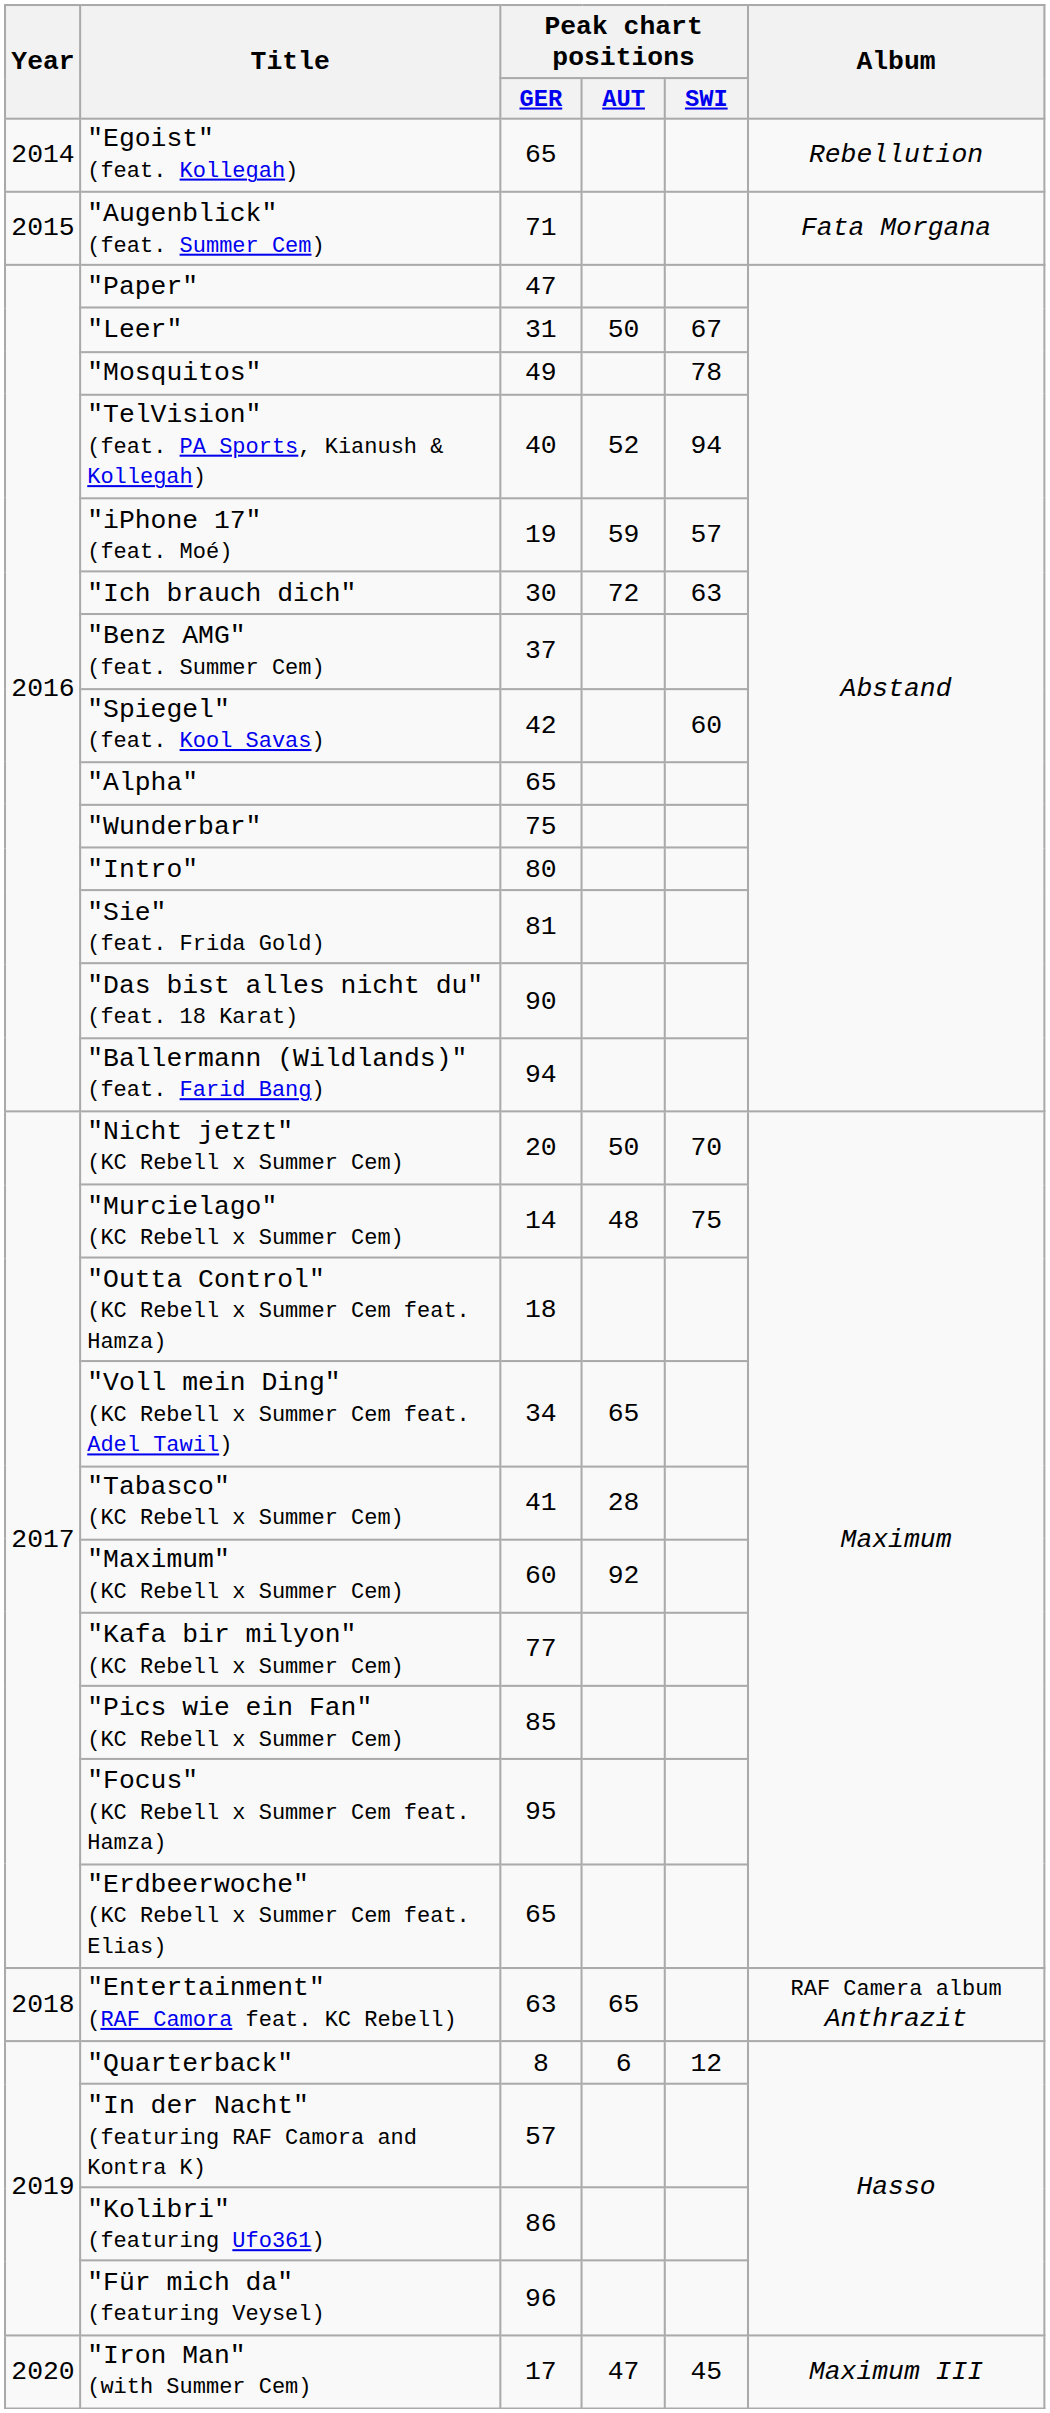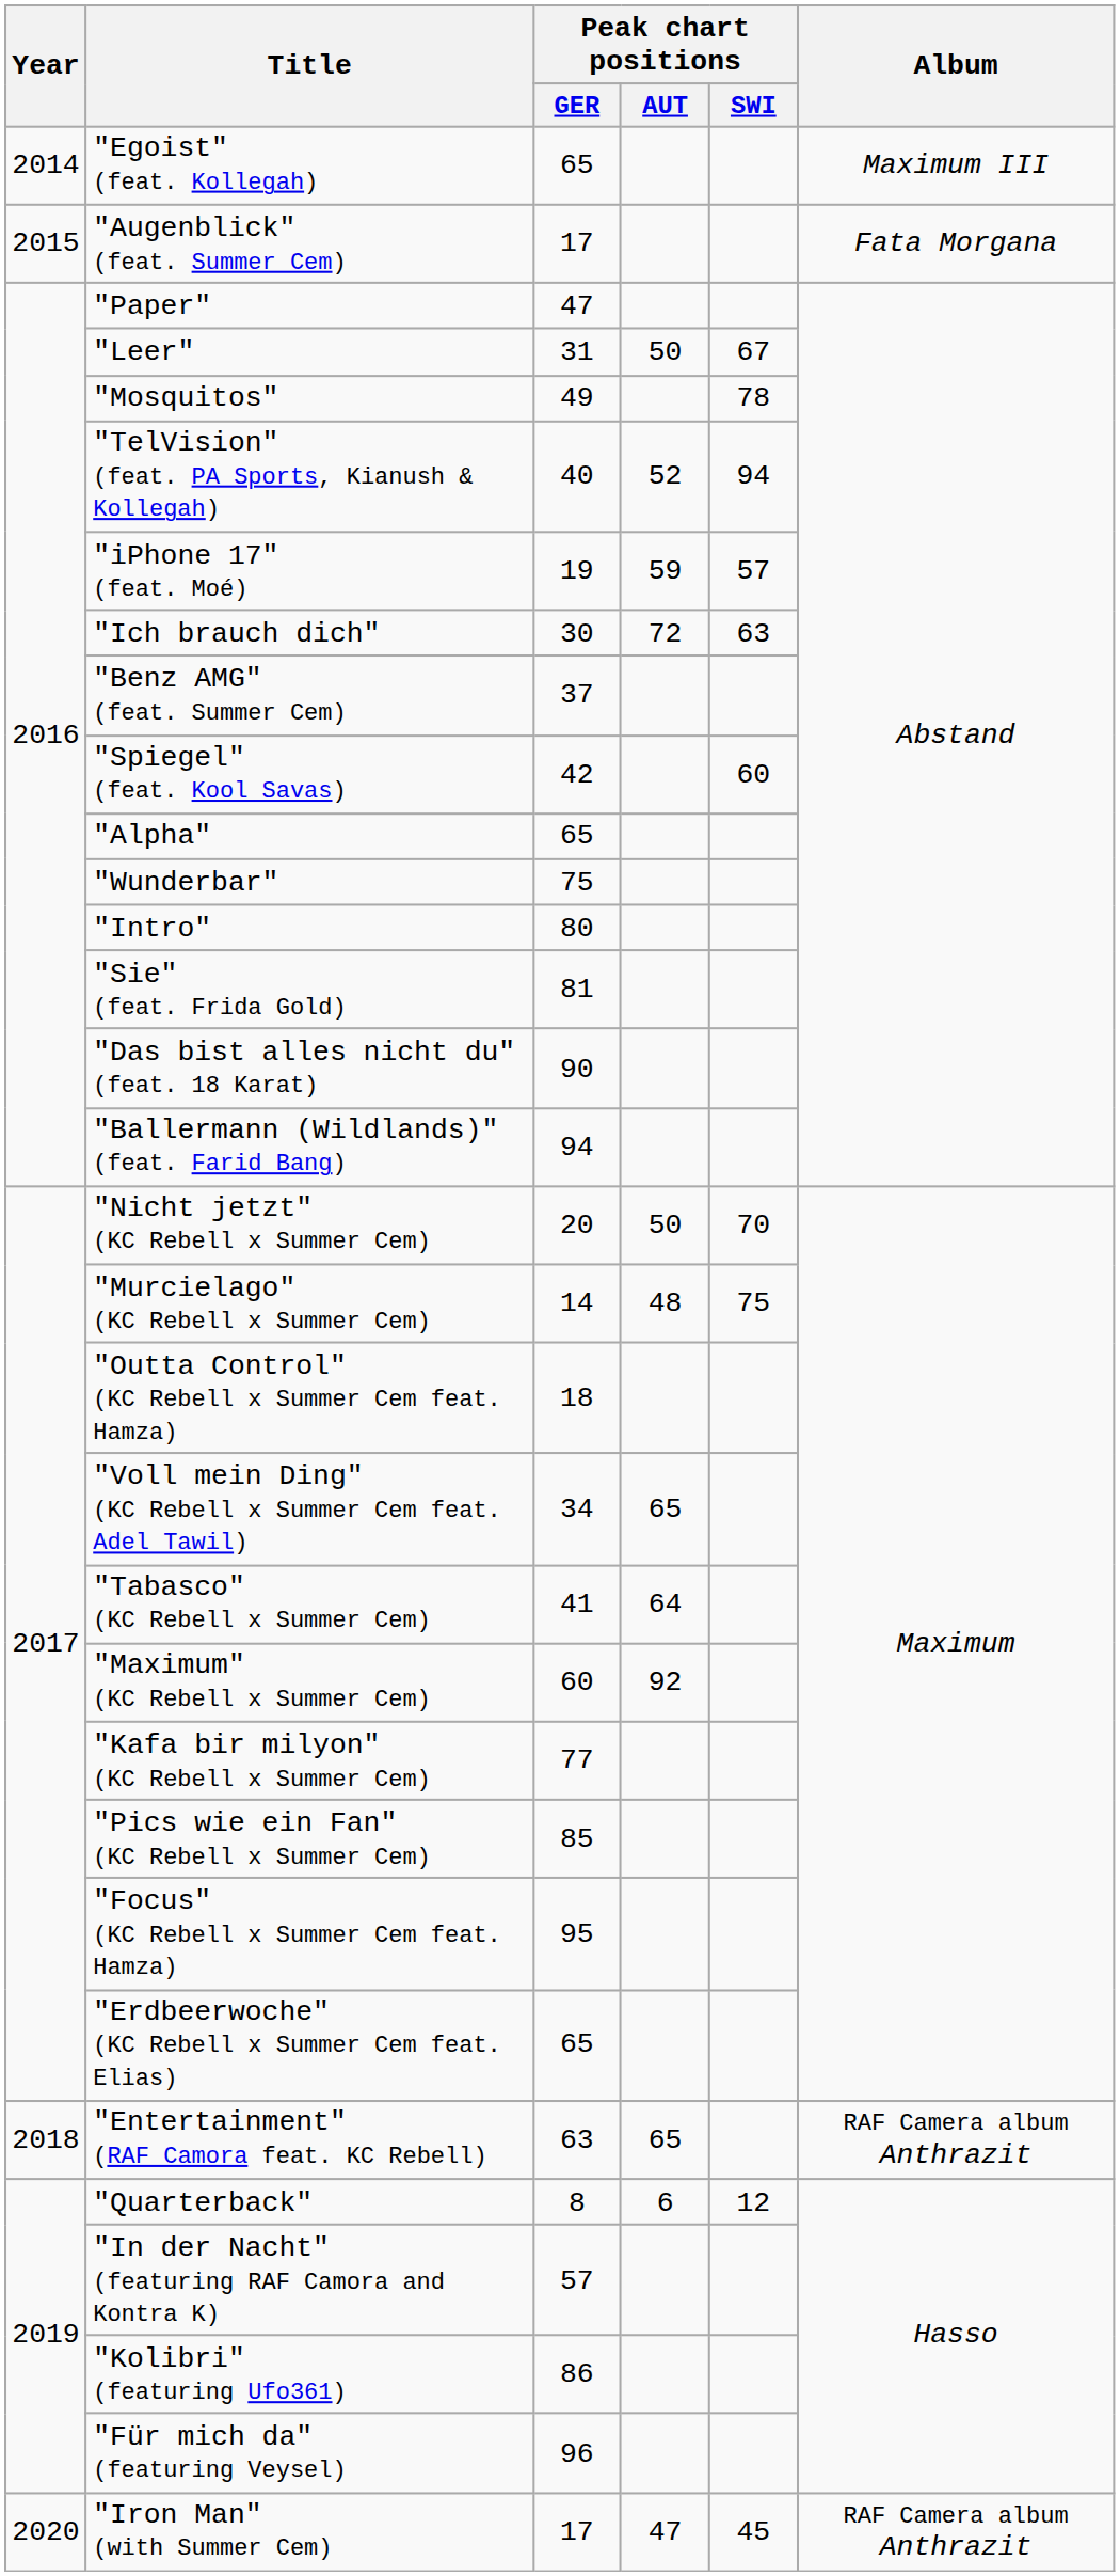 <table class="wikitable">
 <tr style="background: #eeeeee;">
 <th style="width: 20px;" rowspan="2">Year</th>
 <th style="width: 200px;" rowspan="2">Title</th>
 <th colspan="3">Peak chart positions</th>
 <th style="width: 140px;" rowspan="2">Album</th>
 </tr>
 <tr style="background: #eeeeee;">
 <th scope="col" style="width:3em;font-size:90%;"><a href='#'>GER</a><br></th>
 <th scope="col" style="width:3em;font-size:90%;"><a href='#'>AUT</a><br></th>
 <th scope="col" style="width:3em;font-size:90%;"><a href='#'>SWI</a><br></th>
 </tr>
 <tr>
 <td>2014</td>
 <td>"Egoist" <br><small>(feat. <a href='#'>Kollegah</a>)</small></td>
 <td align="center">65</td>
 <td align="center"></td>
 <td align="center"></td>
-<td align="center" rowspan=1><em>Rebellution</em></td>
+<td align="center"><em>Maximum III</em></td>
 </tr>
 <tr>
 <td>2015</td>
 <td>"Augenblick" <br><small>(feat. <a href='#'>Summer Cem</a>)</small></td>
-<td align="center">71</td>
+<td align="center">17</td>
 <td align="center"></td>
 <td align="center"></td>
 <td align="center" rowspan=1><em>Fata Morgana</em></td>
 </tr>
 <tr>
 <td rowspan=14>2016</td>
 <td>"Paper"</td>
 <td align="center">47</td>
 <td align="center"></td>
 <td align="center"></td>
 <td align="center" rowspan=14><em>Abstand</em></td>
 </tr>
 <tr>
 <td>"Leer"</td>
 <td align="center">31</td>
 <td align="center">50</td>
 <td align="center">67</td>
 </tr>
 <tr>
 <td>"Mosquitos"</td>
 <td align="center">49</td>
 <td align="center"></td>
 <td align="center">78</td>
 </tr>
 <tr>
 <td>"TelVision"  <br><small>(feat. <a href='#'>PA Sports</a>, Kianush & <a href='#'>Kollegah</a>)</small></td>
 <td align="center">40</td>
 <td align="center">52</td>
 <td align="center">94</td>
 </tr>
 <tr>
 <td>"iPhone 17"  <br><small>(feat. Moé)</small></td>
 <td align="center">19</td>
 <td align="center">59</td>
 <td align="center">57</td>
 </tr>
 <tr>
 <td>"Ich brauch dich"</td>
 <td align="center">30</td>
 <td align="center">72</td>
 <td align="center">63</td>
 </tr>
 <tr>
 <td>"Benz AMG" <br><small>(feat. Summer Cem)</small></td>
 <td align="center">37</td>
 <td align="center"></td>
 <td align="center"></td>
 </tr>
 <tr>
 <td>"Spiegel" <br><small>(feat. <a href='#'>Kool Savas</a>)</small></td>
 <td align="center">42</td>
 <td align="center"></td>
 <td align="center">60</td>
 </tr>
 <tr>
 <td>"Alpha"</td>
 <td align="center">65</td>
 <td align="center"></td>
 <td align="center"></td>
 </tr>
 <tr>
 <td>"Wunderbar"</td>
 <td align="center">75</td>
 <td align="center"></td>
 <td align="center"></td>
 </tr>
 <tr>
 <td>"Intro"</td>
 <td align="center">80</td>
 <td align="center"></td>
 <td align="center"></td>
 </tr>
 <tr>
 <td>"Sie" <br><small>(feat. Frida Gold)</small></td>
 <td align="center">81</td>
 <td align="center"></td>
 <td align="center"></td>
 </tr>
 <tr>
 <td>"Das bist alles nicht du" <br><small>(feat. 18 Karat)</small></td>
 <td align="center">90</td>
 <td align="center"></td>
 <td align="center"></td>
 </tr>
 <tr>
 <td>"Ballermann (Wildlands)" <br><small>(feat. <a href='#'>Farid Bang</a>)</small></td>
 <td align="center">94</td>
 <td align="center"></td>
 <td align="center"></td>
 </tr>
 <tr>
 <td rowspan=10>2017</td>
 <td>"Nicht jetzt" <br><small>(KC Rebell x Summer Cem)</small></td>
 <td align="center">20</td>
 <td align="center">50</td>
 <td align="center">70</td>
 <td align="center" rowspan=10><em>Maximum</em></td>
 </tr>
 <tr>
 <td>"Murcielago" <br><small>(KC Rebell x Summer Cem)</small></td>
 <td align="center">14</td>
 <td align="center">48</td>
 <td align="center">75</td>
 </tr>
 <tr>
 <td>"Outta Control" <br><small>(KC Rebell x Summer Cem feat. Hamza)</small></td>
 <td align="center">18</td>
 <td align="center"></td>
 <td align="center"></td>
 </tr>
 <tr>
 <td>"Voll mein Ding" <br><small>(KC Rebell x Summer Cem feat. <a href='#'>Adel Tawil</a>)</small></td>
 <td align="center">34</td>
 <td align="center">65</td>
 <td align="center"></td>
 </tr>
 <tr>
 <td>"Tabasco" <br><small>(KC Rebell x Summer Cem)</small></td>
 <td align="center">41</td>
-<td align="center">28</td>
+<td align="center">64</td>
 <td align="center"></td>
 </tr>
 <tr>
 <td>"Maximum" <br><small>(KC Rebell x Summer Cem)</small></td>
 <td align="center">60</td>
 <td align="center">92</td>
 <td align="center"></td>
 </tr>
 <tr>
 <td>"Kafa bir milyon" <br><small>(KC Rebell x Summer Cem)</small></td>
 <td align="center">77</td>
 <td align="center"></td>
 <td align="center"></td>
 </tr>
 <tr>
 <td>"Pics wie ein Fan" <br><small>(KC Rebell x Summer Cem)</small></td>
 <td align="center">85</td>
 <td align="center"></td>
 <td align="center"></td>
 </tr>
 <tr>
 <td>"Focus" <br><small>(KC Rebell x Summer Cem feat. Hamza)</small></td>
 <td align="center">95</td>
 <td align="center"></td>
 <td align="center"></td>
 </tr>
 <tr>
 <td>"Erdbeerwoche" <br><small>(KC Rebell x Summer Cem feat. Elias)</small></td>
 <td align="center">65</td>
 <td align="center"></td>
 <td align="center"></td>
 </tr>
 <tr>
 <td>2018</td>
 <td>"Entertainment" <br><small>(<a href='#'>RAF Camora</a> feat. KC Rebell)</small></td>
 <td align="center">63</td>
 <td align="center">65</td>
 <td align="center"></td>
 <td align="center"><small>RAF Camera album</small><br><em>Anthrazit </em></td>
 </tr>
 <tr>
 <td rowspan=4>2019</td>
 <td>"Quarterback"</td>
 <td align="center">8</td>
 <td align="center">6</td>
 <td align="center">12</td>
 <td align="center" rowspan=4><em>Hasso</em></td>
 </tr>
 <tr>
 <td>"In der Nacht" <br><small>(featuring RAF Camora and Kontra K)</small></td>
 <td align="center">57</td>
 <td align="center"></td>
 <td align="center"></td>
 </tr>
 <tr>
 <td>"Kolibri" <br><small>(featuring <a href='#'>Ufo361</a>)</small></td>
 <td align="center">86</td>
 <td align="center"></td>
 <td align="center"></td>
 </tr>
 <tr>
 <td>"Für mich da" <br><small>(featuring Veysel)</small></td>
 <td align="center">96</td>
 <td align="center"></td>
 <td align="center"></td>
 </tr>
 <tr>
 <td>2020</td>
 <td>"Iron Man" <br><small>(with Summer Cem)</small></td>
 <td align="center">17</td>
 <td align="center">47</td>
 <td align="center">45</td>
-<td align="center"><em>Maximum III</em></td>
+<td align="center"><small>RAF Camera album</small><br><em>Anthrazit </em></td>
 </tr>
 </table>
